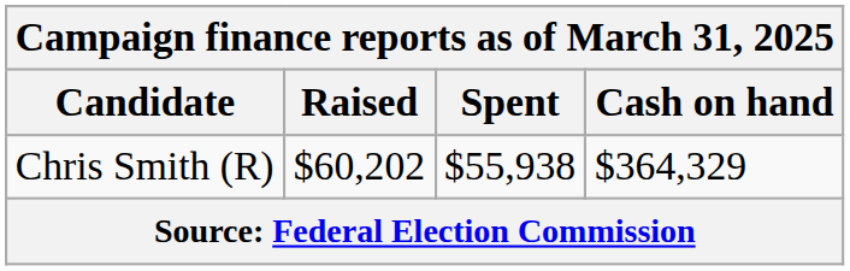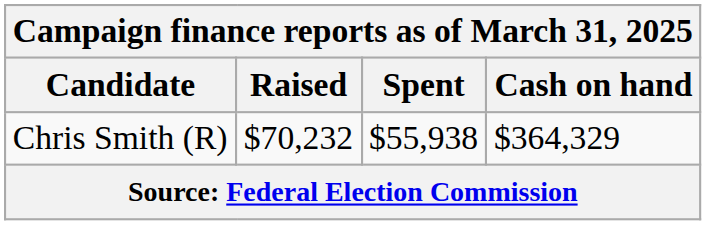 <table class="wikitable sortable">
 <tr>
 <th colspan=4>Campaign finance reports as of March 31, 2025</th>
 </tr>
 <tr style="text-align:center;">
 <th>Candidate</th>
 <th>Raised</th>
 <th>Spent</th>
 <th>Cash on hand</th>
 </tr>
 <tr>
 <td>Chris Smith (R)</td>
-<td>$60,202</td>
+<td>$70,232</td>
 <td>$55,938</td>
 <td>$364,329</td>
 </tr>
 <tr>
 <th colspan="4"><small>Source: <a href='#'>Federal Election Commission</a></small></th>
 </tr>
 </table>
